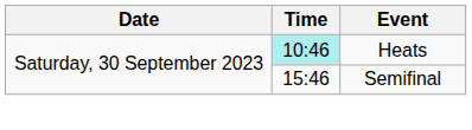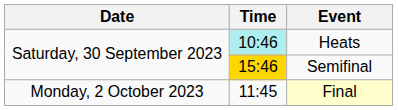 <table class = "wikitable" style="text-align:center;">
 <tr>
 <th width=220>Date</th>
 <th width=50>Time</th>
 <th width=100>Event</th>
 </tr>
 <tr>
 <td rowspan=2>Saturday, 30 September 2023</td>
 <td style="background: paleturquoise;">10:46</td>
 <td>Heats</td>
 </tr>
 <tr>
-<td>15:46</td>
+<td style="background: gold;">15:46</td>
 <td>Semifinal</td>
 </tr>
+<tr>
+<td>Monday, 2 October 2023</td>
+<td>11:45</td>
+<td bgcolor=ffffcc>Final</td>
+</tr>
 </table>
